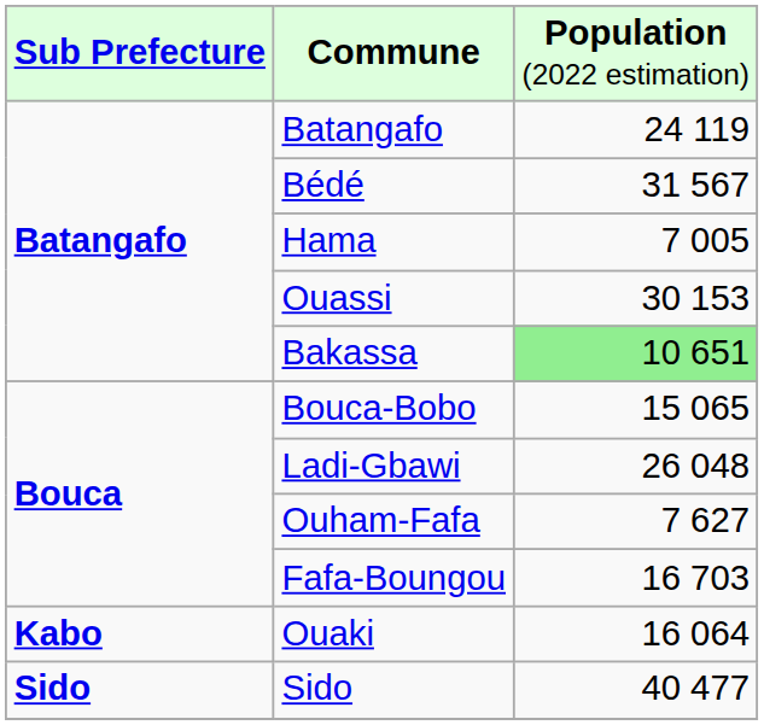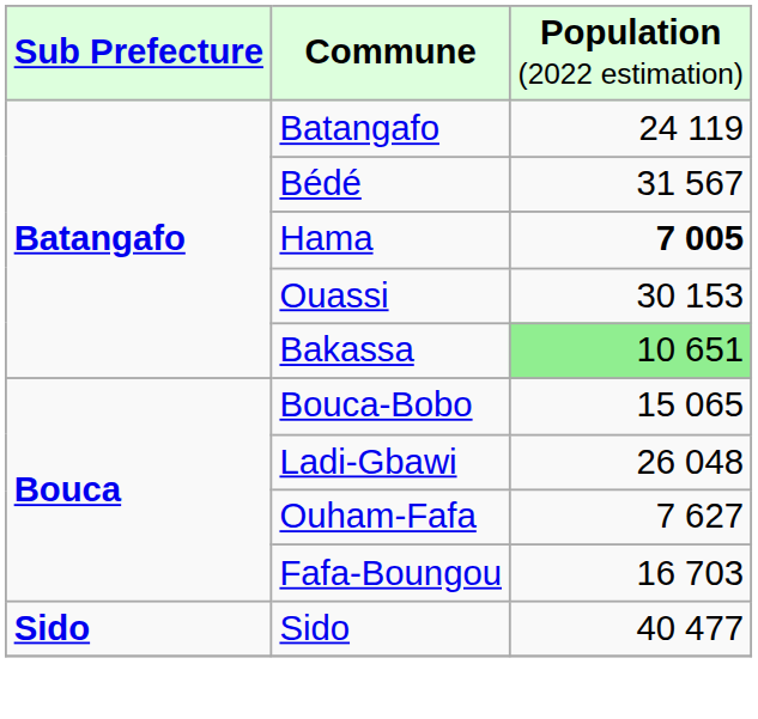 <table class="wikitable centre">
 <tr style="background: #DDFFDD;">
 <td align="center"><strong><a href='#'>Sub Prefecture</a></strong></td>
 <td align="center"><strong>Commune</strong></td>
 <td align="center"><strong>Population</strong><br><small>(2022 estimation)</small></td>
 </tr>
 <tr>
 <td rowspan="5"><strong><a href='#'>Batangafo</a></strong></td>
 <td><a href='#'>Batangafo</a></td>
 <td align="right">24 119</td>
 </tr>
 <tr>
 <td><a href='#'>Bédé</a></td>
 <td align="right">31 567</td>
 </tr>
 <tr>
 <td><a href='#'>Hama</a></td>
-<td align="right">7 005</td>
+<td align="right"><strong>7 005</strong></td>
 </tr>
 <tr>
 <td><a href='#'>Ouassi</a></td>
 <td align="right">30 153</td>
 </tr>
 <tr>
 <td><a href='#'>Bakassa</a></td>
 <td align="right" style="background: lightgreen;">10 651</td>
 </tr>
 <tr>
 <td rowspan="4"><strong><a href='#'>Bouca</a></strong></td>
 <td><a href='#'>Bouca-Bobo</a></td>
 <td align="right">15 065</td>
 </tr>
 <tr>
 <td><a href='#'>Ladi-Gbawi</a></td>
 <td align="right">26 048</td>
 </tr>
 <tr>
 <td><a href='#'>Ouham-Fafa</a></td>
 <td align="right">7 627</td>
 </tr>
 <tr>
 <td><a href='#'>Fafa-Boungou</a></td>
 <td align="right">16 703</td>
 </tr>
 <tr>
-<td><strong><a href='#'>Kabo</a></strong></td>
-<td><a href='#'>Ouaki</a></td>
-<td align="right">16 064</td>
-</tr>
-<tr>
 <td><strong><a href='#'>Sido</a></strong></td>
 <td><a href='#'>Sido</a></td>
 <td align="right">40 477</td>
 </tr>
 <tr>
 </tr>
 </table>
